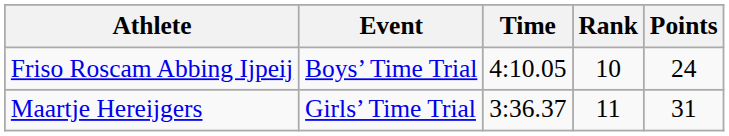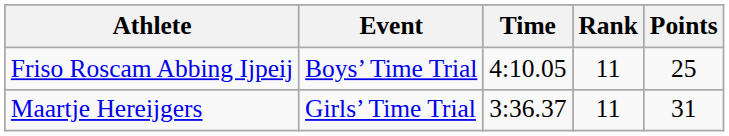 <table class="wikitable" border="1" style="font-size:90%">
 <tr>
 <th>Athlete</th>
 <th>Event</th>
 <th>Time</th>
 <th>Rank</th>
 <th>Points</th>
 </tr>
 <tr>
 <td><a href='#'>Friso Roscam Abbing Ijpeij</a></td>
 <td><a href='#'>Boys’ Time Trial</a></td>
 <td align=center>4:10.05</td>
-<td align=center>10</td>
-<td align=center>24</td>
+<td align=center>11</td>
+<td align=center>25</td>
 </tr>
 <tr>
 <td><a href='#'>Maartje Hereijgers</a></td>
 <td><a href='#'>Girls’ Time Trial</a></td>
 <td align=center>3:36.37</td>
 <td align=center>11</td>
 <td align=center>31</td>
 </tr>
 </table>
